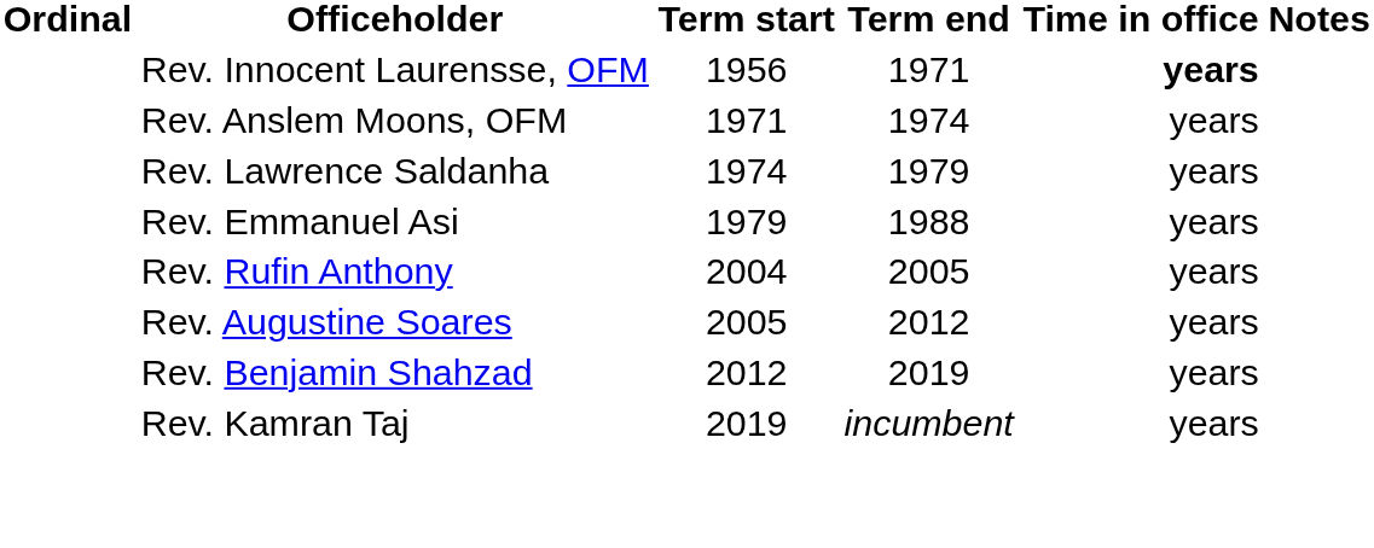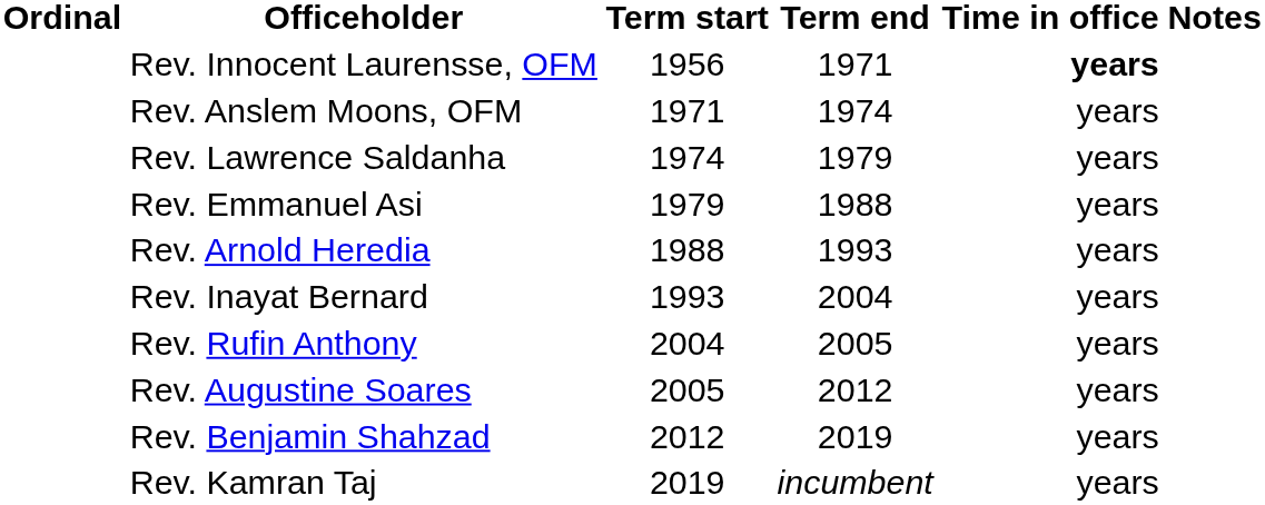 <table>
 <tr>
 <th>Ordinal</th>
 <th>Officeholder</th>
 <th>Term start</th>
 <th>Term end</th>
 <th>Time in office</th>
 <th>Notes</th>
 </tr>
 <tr>
 <td align=center></td>
 <td>Rev. Innocent Laurensse, <a href='#'>OFM</a></td>
 <td align=center>1956</td>
 <td align=center>1971</td>
 <td align=right><strong> years</strong></td>
 <td></td>
 </tr>
 <tr>
 <td align=center></td>
 <td>Rev. Anslem Moons, OFM</td>
 <td align=center>1971</td>
 <td align=center>1974</td>
 <td align=right> years</td>
 <td></td>
 </tr>
 <tr>
 <td align=center></td>
 <td>Rev. Lawrence Saldanha</td>
 <td align=center>1974</td>
 <td align=center>1979</td>
 <td align=right> years</td>
 <td></td>
 </tr>
 <tr>
 <td align=center></td>
 <td>Rev. Emmanuel Asi</td>
 <td align=center>1979</td>
 <td align=center>1988</td>
 <td align=right> years</td>
 <td></td>
 </tr>
 <tr>
 <td align=center></td>
+<td>Rev. <a href='#'>Arnold Heredia</a></td>
+<td align=center>1988</td>
+<td align=center>1993</td>
+<td align=right> years</td>
+<td></td>
+</tr>
+<tr>
+<td align=center></td>
+<td>Rev. Inayat Bernard</td>
+<td align=center>1993</td>
+<td align=center>2004</td>
+<td align=right> years</td>
+<td></td>
+</tr>
+<tr>
+<td align=center></td>
 <td>Rev. <a href='#'>Rufin Anthony</a></td>
 <td align=center>2004</td>
 <td align=center>2005</td>
 <td align=right> years</td>
 <td></td>
 </tr>
 <tr>
 <td align=center></td>
 <td>Rev. <a href='#'>Augustine Soares</a></td>
 <td align=center>2005</td>
 <td align=center>2012</td>
 <td align=right> years</td>
 <td></td>
 </tr>
 <tr>
 <td align=center></td>
 <td>Rev. <a href='#'>Benjamin Shahzad</a></td>
 <td align=center>2012</td>
 <td align=center>2019</td>
 <td align=right> years</td>
 <td></td>
 </tr>
 <tr>
 <td align=center></td>
 <td>Rev. Kamran Taj</td>
 <td align=center>2019</td>
 <td align=center><em>incumbent</em></td>
 <td align=right> years</td>
 <td></td>
 </tr>
 </table>
